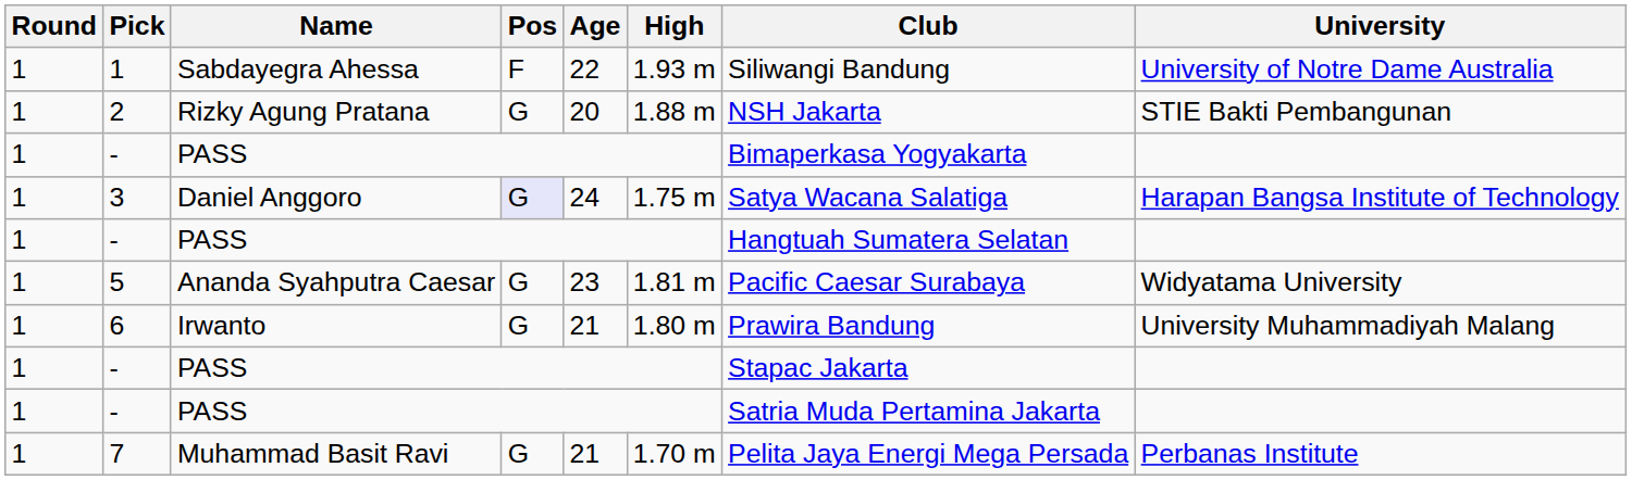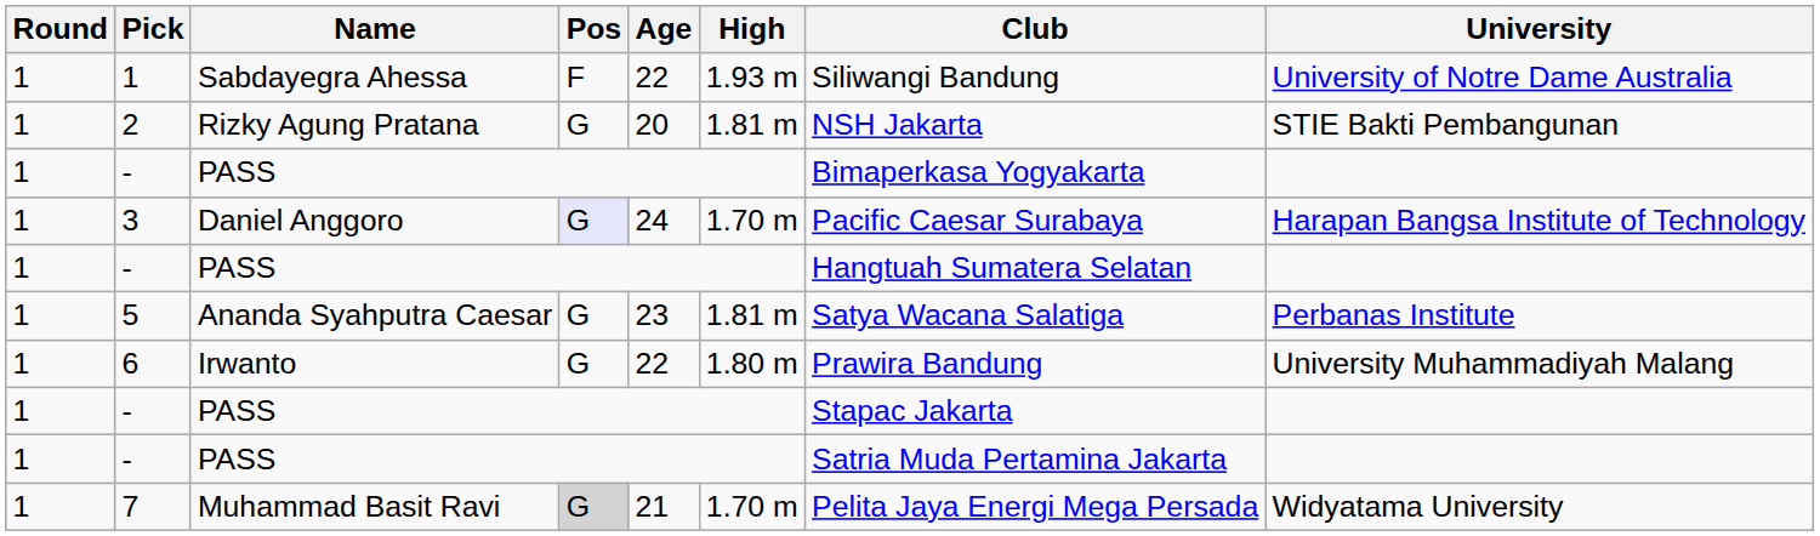 <table class="wikitable sortable">
 <tr>
 <th>Round</th>
 <th>Pick</th>
 <th>Name</th>
 <th>Pos</th>
 <th>Age</th>
 <th>High</th>
 <th>Club</th>
 <th>University</th>
 </tr>
 <tr>
 <td>1</td>
 <td>1</td>
 <td>Sabdayegra Ahessa</td>
 <td>F</td>
 <td>22</td>
 <td>1.93 m</td>
 <td>Siliwangi Bandung</td>
 <td> <a href='#'>University of Notre Dame Australia</a></td>
 </tr>
 <tr>
 <td>1</td>
 <td>2</td>
 <td>Rizky Agung Pratana</td>
 <td>G</td>
 <td>20</td>
-<td>1.88 m</td>
+<td>1.81 m</td>
 <td><a href='#'>NSH Jakarta</a></td>
 <td>STIE Bakti Pembangunan</td>
 </tr>
 <tr>
 <td>1</td>
 <td>-</td>
 <td colspan="4">PASS</td>
 <td><a href='#'>Bimaperkasa Yogyakarta</a></td>
 <td></td>
 </tr>
 <tr>
 <td>1</td>
 <td>3</td>
 <td>Daniel Anggoro</td>
 <td style="background: lavender;">G</td>
 <td>24</td>
-<td>1.75 m</td>
-<td><a href='#'>Satya Wacana Salatiga</a></td>
+<td>1.70 m</td>
+<td><a href='#'>Pacific Caesar Surabaya</a></td>
 <td><a href='#'>Harapan Bangsa Institute of Technology</a></td>
 </tr>
 <tr>
 <td>1</td>
 <td>-</td>
 <td colspan="4">PASS</td>
 <td><a href='#'>Hangtuah Sumatera Selatan</a></td>
 <td></td>
 </tr>
 <tr>
 <td>1</td>
 <td>5</td>
 <td>Ananda Syahputra Caesar</td>
 <td>G</td>
 <td>23</td>
 <td>1.81 m</td>
-<td><a href='#'>Pacific Caesar Surabaya</a></td>
-<td>Widyatama University</td>
+<td><a href='#'>Satya Wacana Salatiga</a></td>
+<td><a href='#'>Perbanas Institute</a></td>
 </tr>
 <tr>
 <td>1</td>
 <td>6</td>
 <td>Irwanto</td>
 <td>G</td>
-<td>21</td>
+<td>22</td>
 <td>1.80 m</td>
 <td><a href='#'>Prawira Bandung</a></td>
 <td>University Muhammadiyah Malang</td>
 </tr>
 <tr>
 <td>1</td>
 <td>-</td>
 <td colspan="4">PASS</td>
 <td><a href='#'>Stapac Jakarta</a></td>
 <td></td>
 </tr>
 <tr>
 <td>1</td>
 <td>-</td>
 <td colspan="4">PASS</td>
 <td><a href='#'>Satria Muda Pertamina Jakarta</a></td>
 <td></td>
 </tr>
 <tr>
 <td>1</td>
 <td>7</td>
 <td>Muhammad Basit Ravi</td>
-<td>G</td>
+<td style="background: lightgrey;">G</td>
 <td>21</td>
 <td>1.70 m</td>
 <td><a href='#'>Pelita Jaya Energi Mega Persada</a></td>
-<td><a href='#'>Perbanas Institute</a></td>
+<td>Widyatama University</td>
 </tr>
 </table>
